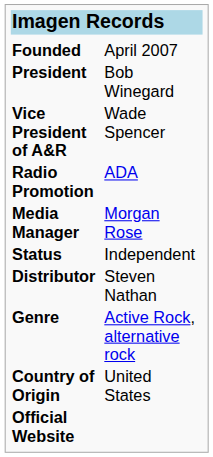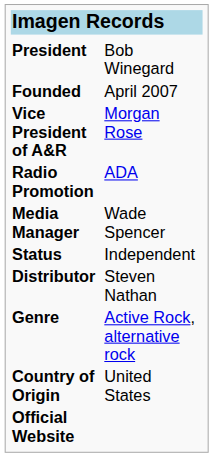 <table class="infobox" width="200px">
 <tr>
 <td colspan="2" style="background:#add8e6"><div><big><strong>Imagen Records</strong></big></div></td>
 </tr>
 <tr>
 <td colspan="2"></td>
 </tr>
 <tr>
+<td><strong>President</strong></td>
+<td>Bob Winegard</td>
+</tr>
+<tr>
 <td><strong>Founded</strong></td>
 <td>April 2007</td>
 </tr>
 <tr>
-<td><strong>President</strong></td>
-<td>Bob Winegard</td>
-</tr>
-<tr>
 <td><strong>Vice President of A&R</strong></td>
-<td>Wade Spencer</td>
+<td><a href='#'>Morgan Rose</a></td>
 </tr>
 <tr>
 <td><strong>Radio Promotion</strong></td>
 <td><a href='#'>ADA</a></td>
 </tr>
 <tr>
 <td><strong>Media Manager</strong></td>
-<td><a href='#'>Morgan Rose</a></td>
+<td>Wade Spencer</td>
 </tr>
 <tr>
 <td><strong>Status</strong></td>
 <td>Independent</td>
 </tr>
 <tr>
 <td><strong>Distributor</strong></td>
 <td>Steven Nathan</td>
 </tr>
 <tr>
 <td><strong>Genre</strong></td>
 <td><a href='#'>Active Rock</a>, <a href='#'>alternative rock</a></td>
 </tr>
 <tr>
 <td><strong>Country of Origin</strong></td>
 <td>United States</td>
 </tr>
 <tr>
 <td><strong>Official Website</strong></td>
 <td></td>
 </tr>
 </table>
